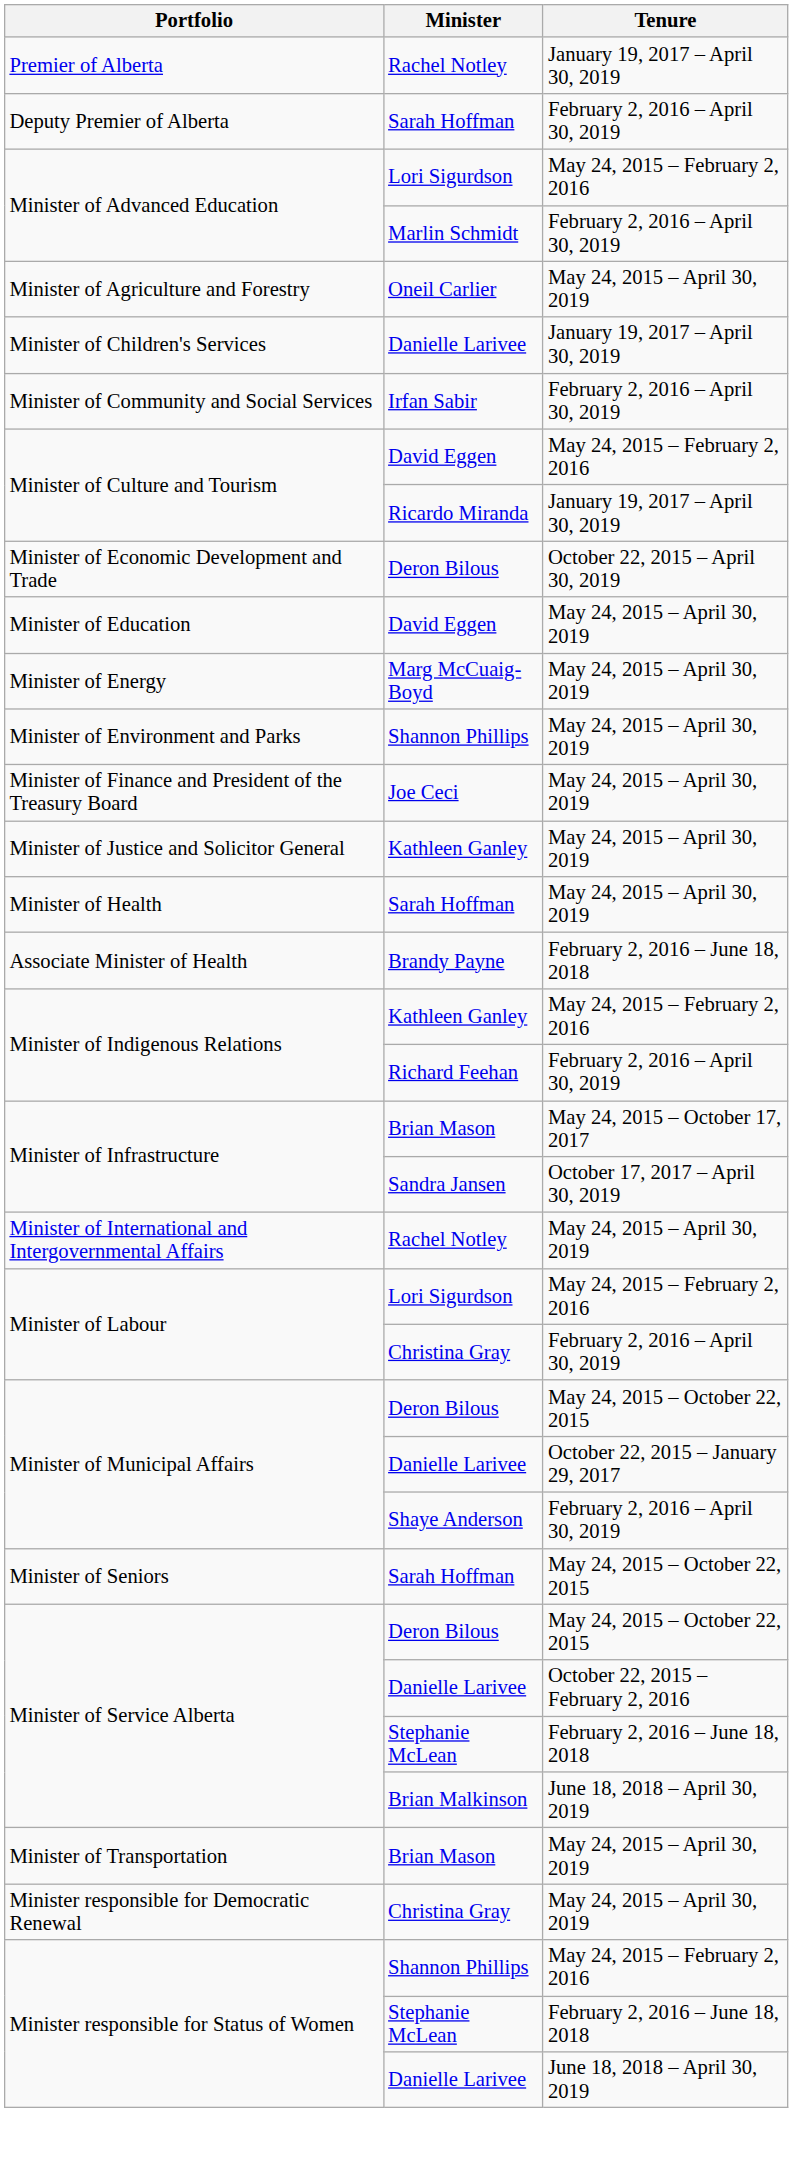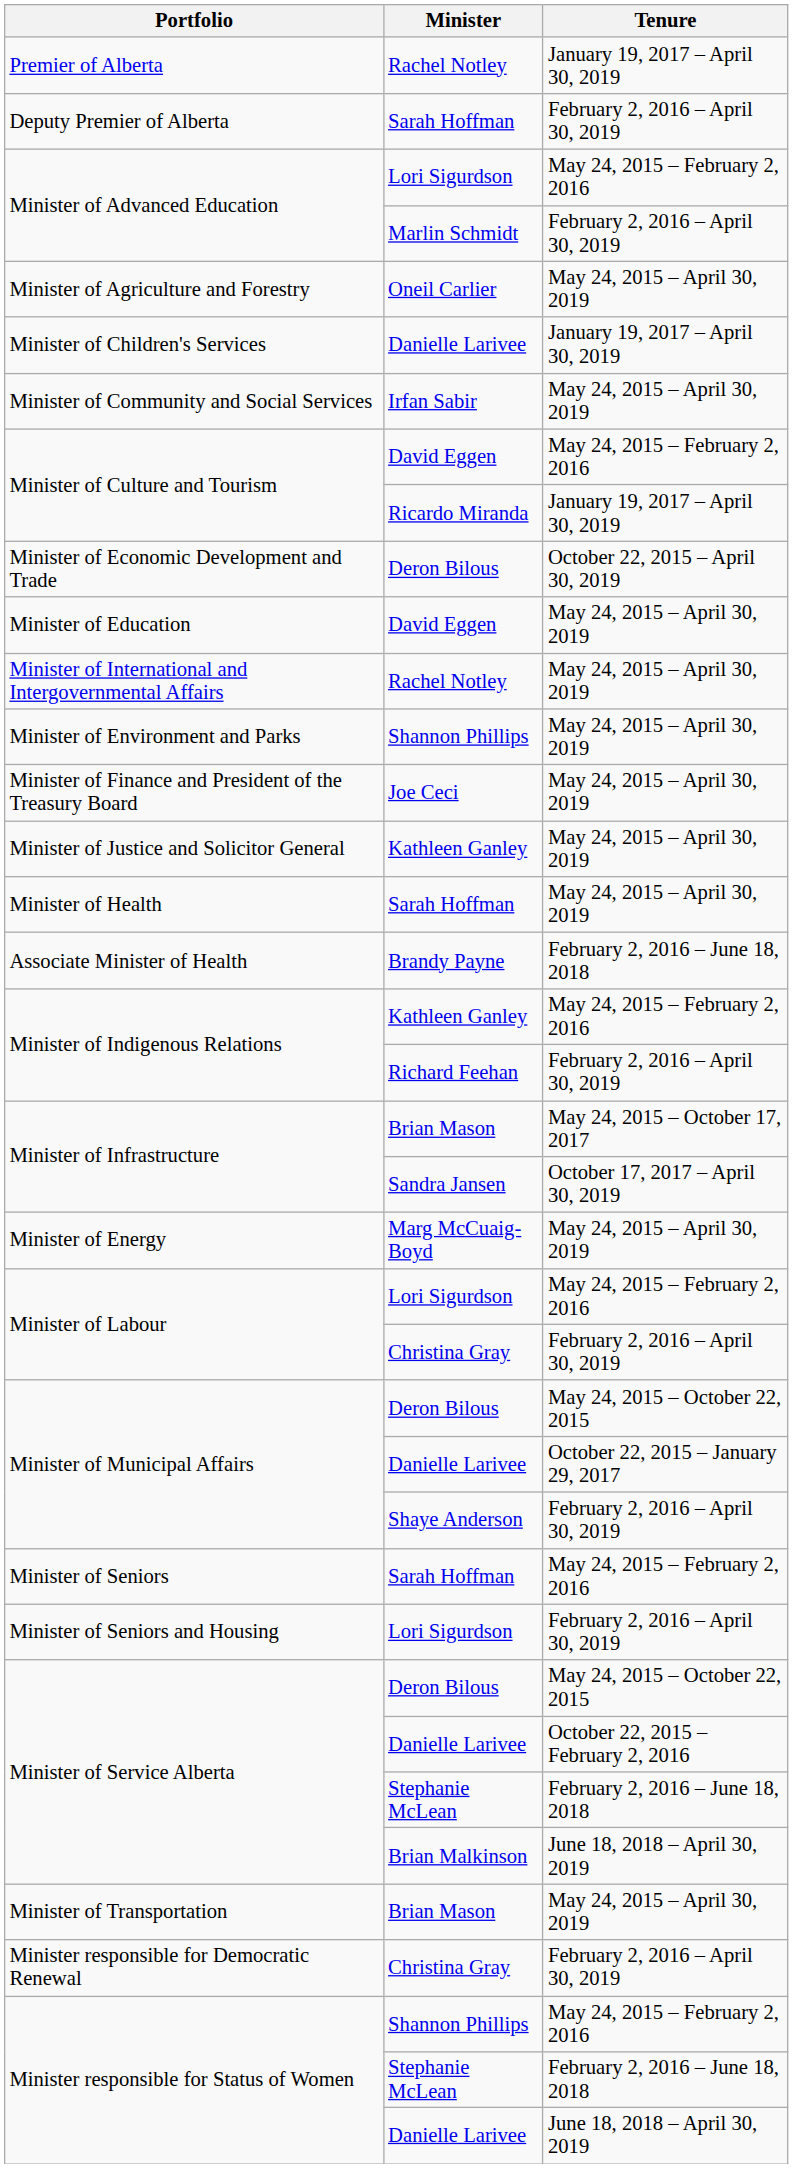 <table class="wikitable">
 <tr>
 <th colspan="1">Portfolio</th>
 <th>Minister</th>
 <th>Tenure</th>
 </tr>
 <tr>
 <td><a href='#'>Premier of Alberta</a></td>
 <td><a href='#'>Rachel Notley</a></td>
 <td>January 19, 2017 – April 30, 2019</td>
 </tr>
 <tr>
 <td>Deputy Premier of Alberta</td>
 <td><a href='#'>Sarah Hoffman</a></td>
 <td>February 2, 2016 – April 30, 2019</td>
 </tr>
 <tr>
 <td rowspan="2">Minister of Advanced Education</td>
 <td><a href='#'>Lori Sigurdson</a></td>
 <td>May 24, 2015 – February 2, 2016</td>
 </tr>
 <tr>
 <td><a href='#'>Marlin Schmidt</a></td>
 <td>February 2, 2016 – April 30, 2019</td>
 </tr>
 <tr>
 <td>Minister of Agriculture and Forestry</td>
 <td><a href='#'>Oneil Carlier</a></td>
 <td>May 24, 2015 – April 30, 2019</td>
 </tr>
 <tr>
 <td>Minister of Children's Services</td>
 <td><a href='#'>Danielle Larivee</a></td>
 <td>January 19, 2017 – April 30, 2019</td>
 </tr>
 <tr>
 <td>Minister of Community and Social Services</td>
 <td><a href='#'>Irfan Sabir</a></td>
-<td>February 2, 2016 – April 30, 2019</td>
+<td>May 24, 2015 – April 30, 2019</td>
 </tr>
 <tr>
 <td rowspan="2">Minister of Culture and Tourism</td>
 <td><a href='#'>David Eggen</a></td>
 <td>May 24, 2015 – February 2, 2016</td>
 </tr>
 <tr>
 <td><a href='#'>Ricardo Miranda</a></td>
 <td>January 19, 2017 – April 30, 2019</td>
 </tr>
 <tr>
 <td>Minister of Economic Development and Trade</td>
 <td><a href='#'>Deron Bilous</a></td>
 <td>October 22, 2015 – April 30, 2019</td>
 </tr>
 <tr>
 <td>Minister of Education</td>
 <td><a href='#'>David Eggen</a></td>
 <td>May 24, 2015 – April 30, 2019</td>
 </tr>
 <tr>
-<td>Minister of Energy</td>
-<td><a href='#'>Marg McCuaig-Boyd</a></td>
+<td><a href='#'>Minister of International and Intergovernmental Affairs</a></td>
+<td><a href='#'>Rachel Notley</a></td>
 <td>May 24, 2015 – April 30, 2019</td>
 </tr>
 <tr>
 <td>Minister of Environment and Parks</td>
 <td><a href='#'>Shannon Phillips</a></td>
 <td>May 24, 2015 – April 30, 2019</td>
 </tr>
 <tr>
 <td>Minister of Finance and President of the Treasury Board</td>
 <td><a href='#'>Joe Ceci</a></td>
 <td>May 24, 2015 – April 30, 2019</td>
 </tr>
 <tr>
 <td>Minister of Justice and Solicitor General</td>
 <td><a href='#'>Kathleen Ganley</a></td>
 <td>May 24, 2015 – April 30, 2019</td>
 </tr>
 <tr>
 <td>Minister of Health</td>
 <td><a href='#'>Sarah Hoffman</a></td>
 <td>May 24, 2015 – April 30, 2019</td>
 </tr>
 <tr>
 <td>Associate Minister of Health</td>
 <td><a href='#'>Brandy Payne</a></td>
 <td>February 2, 2016 – June 18, 2018</td>
 </tr>
 <tr>
 <td rowspan="2">Minister of Indigenous Relations</td>
 <td><a href='#'>Kathleen Ganley</a></td>
 <td>May 24, 2015 – February 2, 2016</td>
 </tr>
 <tr>
 <td><a href='#'>Richard Feehan</a></td>
 <td>February 2, 2016 – April 30, 2019</td>
 </tr>
 <tr>
 <td rowspan="2">Minister of Infrastructure</td>
 <td><a href='#'>Brian Mason</a></td>
 <td>May 24, 2015 – October 17, 2017</td>
 </tr>
 <tr>
 <td><a href='#'>Sandra Jansen</a></td>
 <td>October 17, 2017 – April 30, 2019</td>
 </tr>
 <tr>
-<td><a href='#'>Minister of International and Intergovernmental Affairs</a></td>
-<td><a href='#'>Rachel Notley</a></td>
+<td>Minister of Energy</td>
+<td><a href='#'>Marg McCuaig-Boyd</a></td>
 <td>May 24, 2015 – April 30, 2019</td>
 </tr>
 <tr>
 <td rowspan="2">Minister of Labour</td>
 <td><a href='#'>Lori Sigurdson</a></td>
 <td>May 24, 2015 – February 2, 2016</td>
 </tr>
 <tr>
 <td><a href='#'>Christina Gray</a></td>
 <td>February 2, 2016 – April 30, 2019</td>
 </tr>
 <tr>
 <td rowspan="3">Minister of Municipal Affairs</td>
 <td><a href='#'>Deron Bilous</a></td>
 <td>May 24, 2015 – October 22, 2015</td>
 </tr>
 <tr>
 <td><a href='#'>Danielle Larivee</a></td>
 <td>October 22, 2015 – January 29, 2017</td>
 </tr>
 <tr>
 <td><a href='#'>Shaye Anderson</a></td>
 <td>February 2, 2016 – April 30, 2019</td>
 </tr>
 <tr>
 <td>Minister of Seniors</td>
 <td><a href='#'>Sarah Hoffman</a></td>
-<td>May 24, 2015 – October 22, 2015</td>
+<td>May 24, 2015 – February 2, 2016</td>
+</tr>
+<tr>
+<td>Minister of Seniors and Housing</td>
+<td><a href='#'>Lori Sigurdson</a></td>
+<td>February 2, 2016 – April 30, 2019</td>
 </tr>
 <tr>
 <td rowspan="4">Minister of Service Alberta</td>
 <td><a href='#'>Deron Bilous</a></td>
 <td>May 24, 2015 – October 22, 2015</td>
 </tr>
 <tr>
 <td><a href='#'>Danielle Larivee</a></td>
 <td>October 22, 2015 – February 2, 2016</td>
 </tr>
 <tr>
 <td><a href='#'>Stephanie McLean</a></td>
 <td>February 2, 2016 – June 18, 2018</td>
 </tr>
 <tr>
 <td><a href='#'>Brian Malkinson</a></td>
 <td>June 18, 2018 – April 30, 2019</td>
 </tr>
 <tr>
 <td>Minister of Transportation</td>
 <td><a href='#'>Brian Mason</a></td>
 <td>May 24, 2015 – April 30, 2019</td>
 </tr>
 <tr>
 <td>Minister responsible for Democratic Renewal</td>
 <td><a href='#'>Christina Gray</a></td>
-<td>May 24, 2015 – April 30, 2019</td>
+<td>February 2, 2016 – April 30, 2019</td>
 </tr>
 <tr>
 <td rowspan="3">Minister responsible for Status of Women</td>
 <td><a href='#'>Shannon Phillips</a></td>
 <td>May 24, 2015 – February 2, 2016</td>
 </tr>
 <tr>
 <td><a href='#'>Stephanie McLean</a></td>
 <td>February 2, 2016 – June 18, 2018</td>
 </tr>
 <tr>
 <td><a href='#'>Danielle Larivee</a></td>
 <td>June 18, 2018 – April 30, 2019</td>
 </tr>
 </table>
